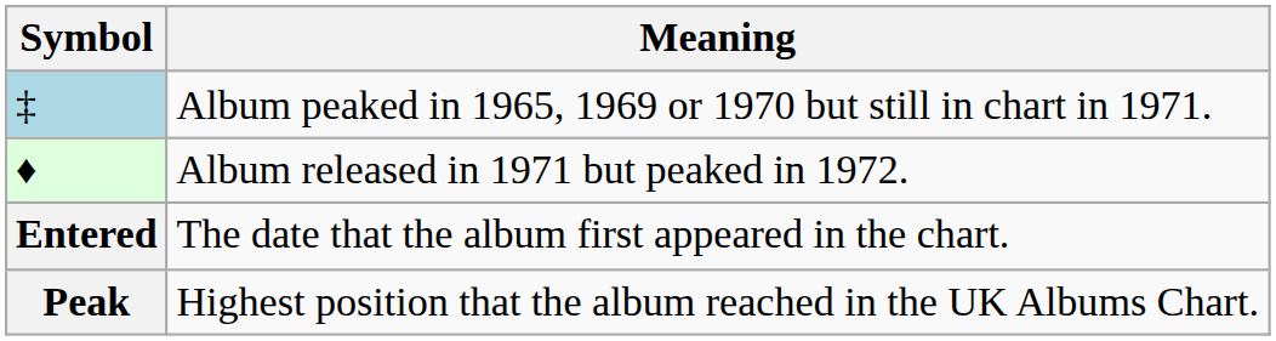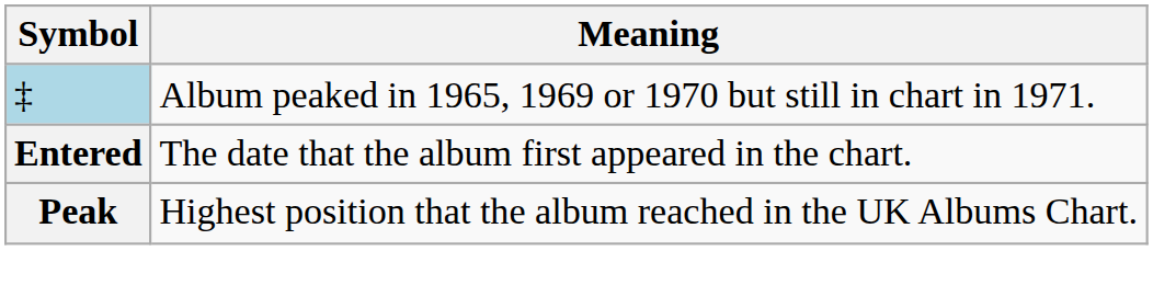 <table Class="wikitable">
 <tr>
 <th>Symbol</th>
 <th>Meaning</th>
 </tr>
 <tr>
 <td bgcolor=lightblue>‡</td>
 <td>Album peaked in 1965, 1969 or 1970 but still in chart in 1971.</td>
 </tr>
 <tr>
-<td bgcolor=#DDFFDD>♦</td>
-<td>Album released in 1971 but peaked in 1972.</td>
-</tr>
-<tr>
 <th>Entered</th>
 <td>The date that the album first appeared in the chart.</td>
 </tr>
 <tr>
 <th>Peak</th>
 <td>Highest position that the album reached in the UK Albums Chart.</td>
 </tr>
 </table>
